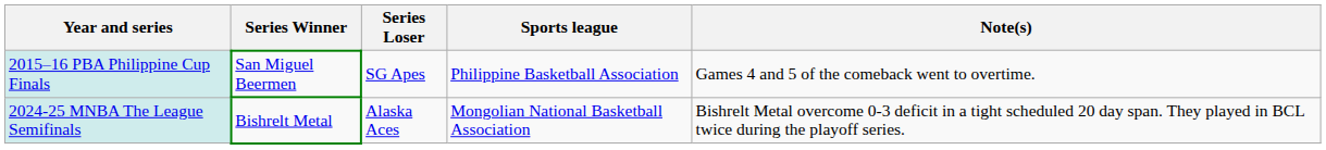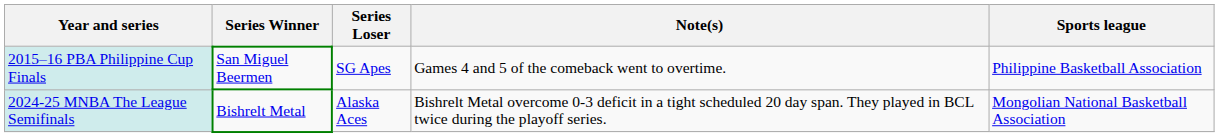 <table class="wikitable">
 <tr>
 <th>Year and series</th>
 <th>Series Winner</th>
 <th>Series Loser</th>
+<th>Note(s)</th>
 <th>Sports league</th>
-<th>Note(s)</th>
 </tr>
 <tr>
 <td bgcolor="#cfecec"><a href='#'>2015–16 PBA Philippine Cup Finals</a></td>
 <td style="border-bottom:2px solid green; border-top:2px solid green; border-left:2px solid green; border-right:2px solid green"><a href='#'>San Miguel Beermen</a></td>
 <td><a href='#'>SG Apes</a></td>
+<td>Games 4 and 5 of the comeback went to overtime.</td>
 <td><a href='#'>Philippine Basketball Association</a></td>
-<td>Games 4 and 5 of the comeback went to overtime.</td>
 </tr>
 <tr>
 <td bgcolor="#cfecec"><a href='#'>2024-25 MNBA The League Semifinals </a></td>
 <td style="border-bottom:2px solid green; border-top:2px solid green; border-left:2px solid green; border-right:2px solid green"><a href='#'>Bishrelt Metal</a></td>
 <td><a href='#'>Alaska Aces</a></td>
+<td>Bishrelt Metal overcome 0-3 deficit in a tight scheduled 20 day span. They played in BCL twice during the playoff series.</td>
 <td><a href='#'>Mongolian National Basketball Association</a></td>
-<td>Bishrelt Metal overcome 0-3 deficit in a tight scheduled 20 day span. They played in BCL twice during the playoff series.</td>
 </tr>
 </table>
